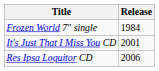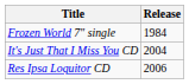 <table class="wikitable">
 <tr>
 <th>Title</th>
 <th>Release</th>
 </tr>
 <tr>
 <td><em><a href='#'>Frozen World</a> 7" single</em></td>
 <td>1984</td>
 </tr>
 <tr>
 <td><em><a href='#'>It's Just That I Miss You</a> CD</em></td>
-<td>2001</td>
+<td>2004</td>
 </tr>
 <tr>
 <td><em><a href='#'>Res Ipsa Loquitor</a> CD</em></td>
 <td>2006</td>
 </tr>
 </table>
